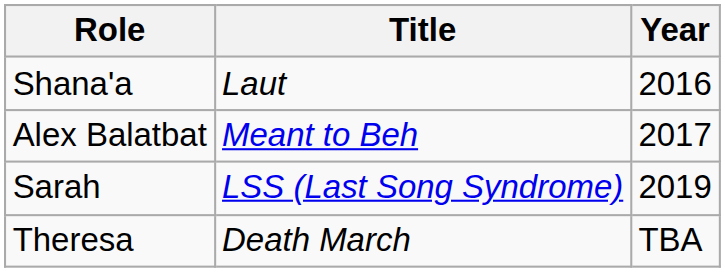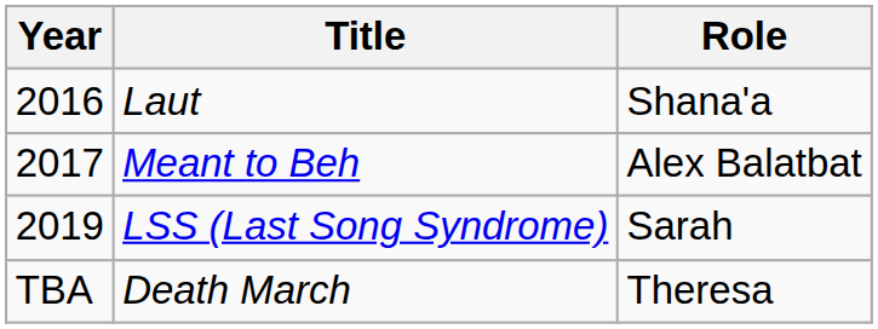 <table class="wikitable">
 <tr>
+<th>Year</th>
+<th>Title</th>
 <th>Role</th>
-<th>Title</th>
-<th>Year</th>
 </tr>
 <tr>
+<td>2016</td>
+<td><em>Laut</em></td>
 <td>Shana'a</td>
-<td><em>Laut</em></td>
-<td>2016</td>
 </tr>
 <tr>
+<td>2017</td>
+<td><em><a href='#'>Meant to Beh</a></em></td>
 <td>Alex Balatbat</td>
-<td><em><a href='#'>Meant to Beh</a></em></td>
-<td>2017</td>
 </tr>
 <tr>
+<td>2019</td>
+<td><em><a href='#'>LSS (Last Song Syndrome)</a></em></td>
 <td>Sarah</td>
-<td><em><a href='#'>LSS (Last Song Syndrome)</a></em></td>
-<td>2019</td>
 </tr>
 <tr>
+<td>TBA</td>
+<td><em>Death March</em></td>
 <td>Theresa</td>
-<td><em>Death March</em></td>
-<td>TBA</td>
 </tr>
 </table>
